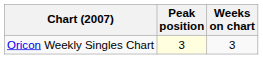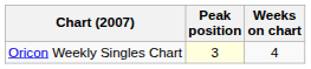 <table class="wikitable sortable" border="1">
 <tr>
 <th>Chart (2007)</th>
 <th>Peak<br>position</th>
 <th>Weeks<br>on chart</th>
 </tr>
 <tr>
 <td><a href='#'>Oricon</a> Weekly Singles Chart</td>
 <td style="background: lightyellow; text-align:center;">3</td>
-<td style="text-align:center;">3</td>
+<td style="text-align:center;">4</td>
 </tr>
 </table>
